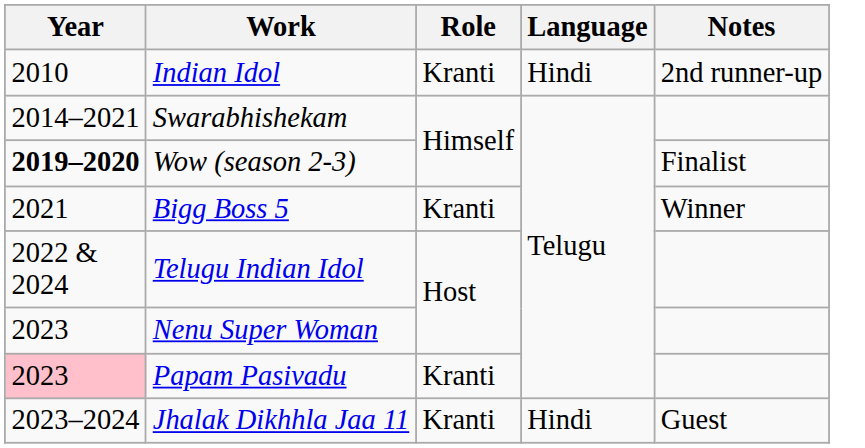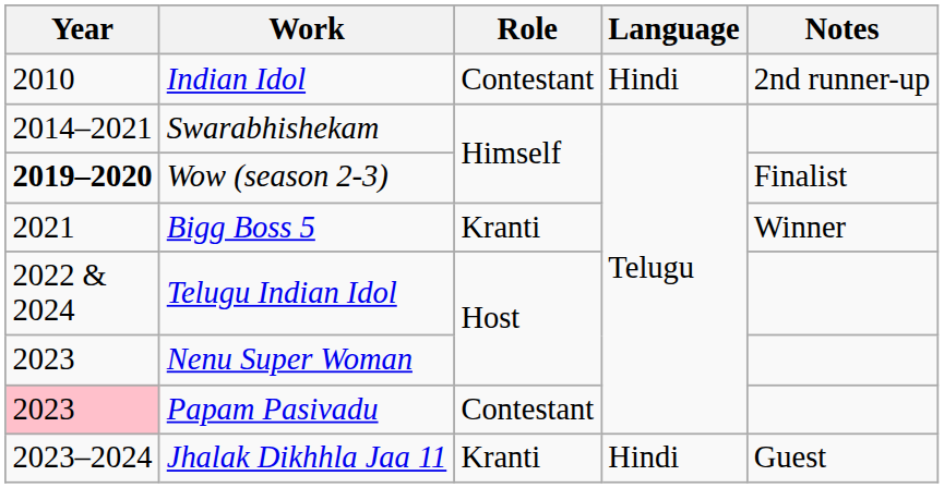 <table class="wikitable">
 <tr>
 <th>Year</th>
 <th>Work</th>
 <th>Role</th>
 <th>Language</th>
 <th>Notes</th>
 </tr>
 <tr>
 <td>2010</td>
 <td><a href='#'><em>Indian Idol</em></a></td>
-<td>Kranti</td>
+<td>Contestant</td>
 <td>Hindi</td>
 <td>2nd runner-up</td>
 </tr>
 <tr>
 <td>2014–2021</td>
 <td><em>Swarabhishekam</em></td>
 <td rowspan="2">Himself</td>
 <td rowspan="6">Telugu</td>
 <td></td>
 </tr>
 <tr>
 <td><strong>2019–2020</strong></td>
 <td><em>Wow (season 2-3)</em></td>
 <td>Finalist</td>
 </tr>
 <tr>
 <td>2021</td>
 <td><a href='#'><em>Bigg Boss 5</em></a></td>
 <td>Kranti</td>
 <td>Winner</td>
 </tr>
 <tr>
 <td>2022 &<br>2024</td>
 <td><em><a href='#'>Telugu Indian Idol</a></em></td>
 <td rowspan="2">Host</td>
 <td></td>
 </tr>
 <tr>
 <td>2023</td>
 <td><em><a href='#'>Nenu Super Woman</a></em></td>
 <td></td>
 </tr>
 <tr>
 <td style="background: pink;">2023</td>
 <td><a href='#'><em>Papam Pasivadu</em></a></td>
-<td>Kranti</td>
+<td>Contestant</td>
 <td></td>
 </tr>
 <tr>
 <td>2023–2024</td>
 <td><a href='#'><em>Jhalak Dikhhla Jaa 11</em></a></td>
 <td>Kranti</td>
 <td>Hindi</td>
 <td>Guest</td>
 </tr>
 </table>
